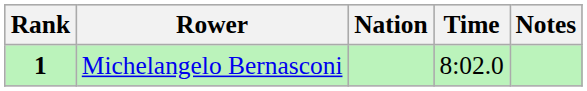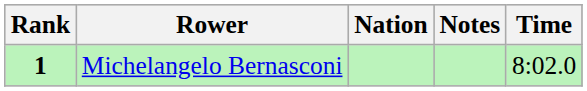 <table class="wikitable" style="text-align:center">
 <tr>
 <th>Rank</th>
 <th>Rower</th>
 <th>Nation</th>
+<th>Notes</th>
 <th>Time</th>
-<th>Notes</th>
 </tr>
 <tr bgcolor=bbf3bb>
 <td><strong>1</strong></td>
 <td align=left><a href='#'>Michelangelo Bernasconi</a></td>
 <td align=left></td>
+<td></td>
 <td>8:02.0</td>
-<td></td>
 </tr>
 </table>
